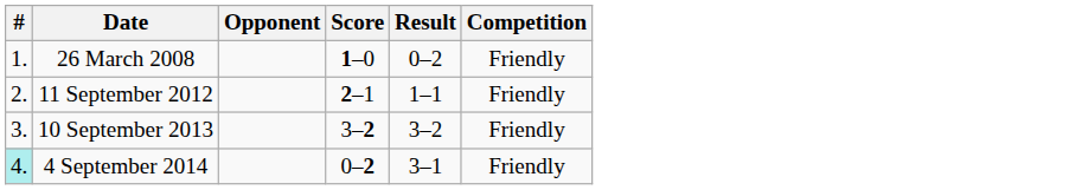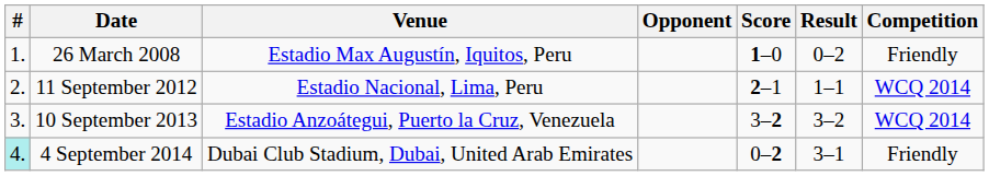 <table class="wikitable" style="text-align:center;">
 <tr>
 <th>#</th>
 <th>Date</th>
+<th>Venue</th>
 <th>Opponent</th>
 <th>Score</th>
 <th>Result</th>
 <th>Competition</th>
 </tr>
 <tr>
 <td>1.</td>
 <td>26 March 2008</td>
+<td><a href='#'>Estadio Max Augustín</a>, <a href='#'>Iquitos</a>, Peru</td>
 <td></td>
 <td><strong>1</strong>–0</td>
 <td>0–2</td>
 <td>Friendly</td>
 </tr>
 <tr>
 <td>2.</td>
 <td>11 September 2012</td>
+<td><a href='#'>Estadio Nacional</a>, <a href='#'>Lima</a>, Peru</td>
 <td></td>
 <td><strong>2</strong>–1</td>
 <td>1–1</td>
-<td>Friendly</td>
+<td><a href='#'>WCQ 2014</a></td>
 </tr>
 <tr>
 <td>3.</td>
 <td>10 September 2013</td>
+<td><a href='#'>Estadio Anzoátegui</a>, <a href='#'>Puerto la Cruz</a>, Venezuela</td>
 <td></td>
 <td>3–<strong>2</strong></td>
 <td>3–2</td>
-<td>Friendly</td>
+<td><a href='#'>WCQ 2014</a></td>
 </tr>
 <tr>
 <td style="background: paleturquoise;">4.</td>
 <td>4 September 2014</td>
+<td>Dubai Club Stadium, <a href='#'>Dubai</a>, United Arab Emirates</td>
 <td></td>
 <td>0–<strong>2</strong></td>
 <td>3–1</td>
 <td>Friendly</td>
 </tr>
 </table>
